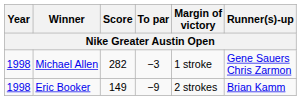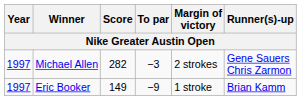 <table class=wikitable style=font-size:95%>
 <tr>
 <th>Year</th>
 <th>Winner</th>
 <th>Score</th>
 <th>To par</th>
 <th>Margin of<br>victory</th>
 <th>Runner(s)-up</th>
 </tr>
 <tr>
 <th colspan=7>Nike Greater Austin Open</th>
 </tr>
 <tr>
-<td><a href='#'>1998</a></td>
+<td><a href='#'>1997</a></td>
 <td> <a href='#'>Michael Allen</a></td>
 <td align=center>282</td>
 <td align=center>−3</td>
-<td>1 stroke</td>
+<td>2 strokes</td>
 <td> <a href='#'>Gene Sauers</a><br> <a href='#'>Chris Zarmon</a></td>
 </tr>
 <tr>
-<td><a href='#'>1998</a></td>
+<td><a href='#'>1997</a></td>
 <td> <a href='#'>Eric Booker</a></td>
 <td align=center>149</td>
 <td align=center>−9</td>
-<td>2 strokes</td>
+<td>1 stroke</td>
 <td> <a href='#'>Brian Kamm</a></td>
 </tr>
 </table>
